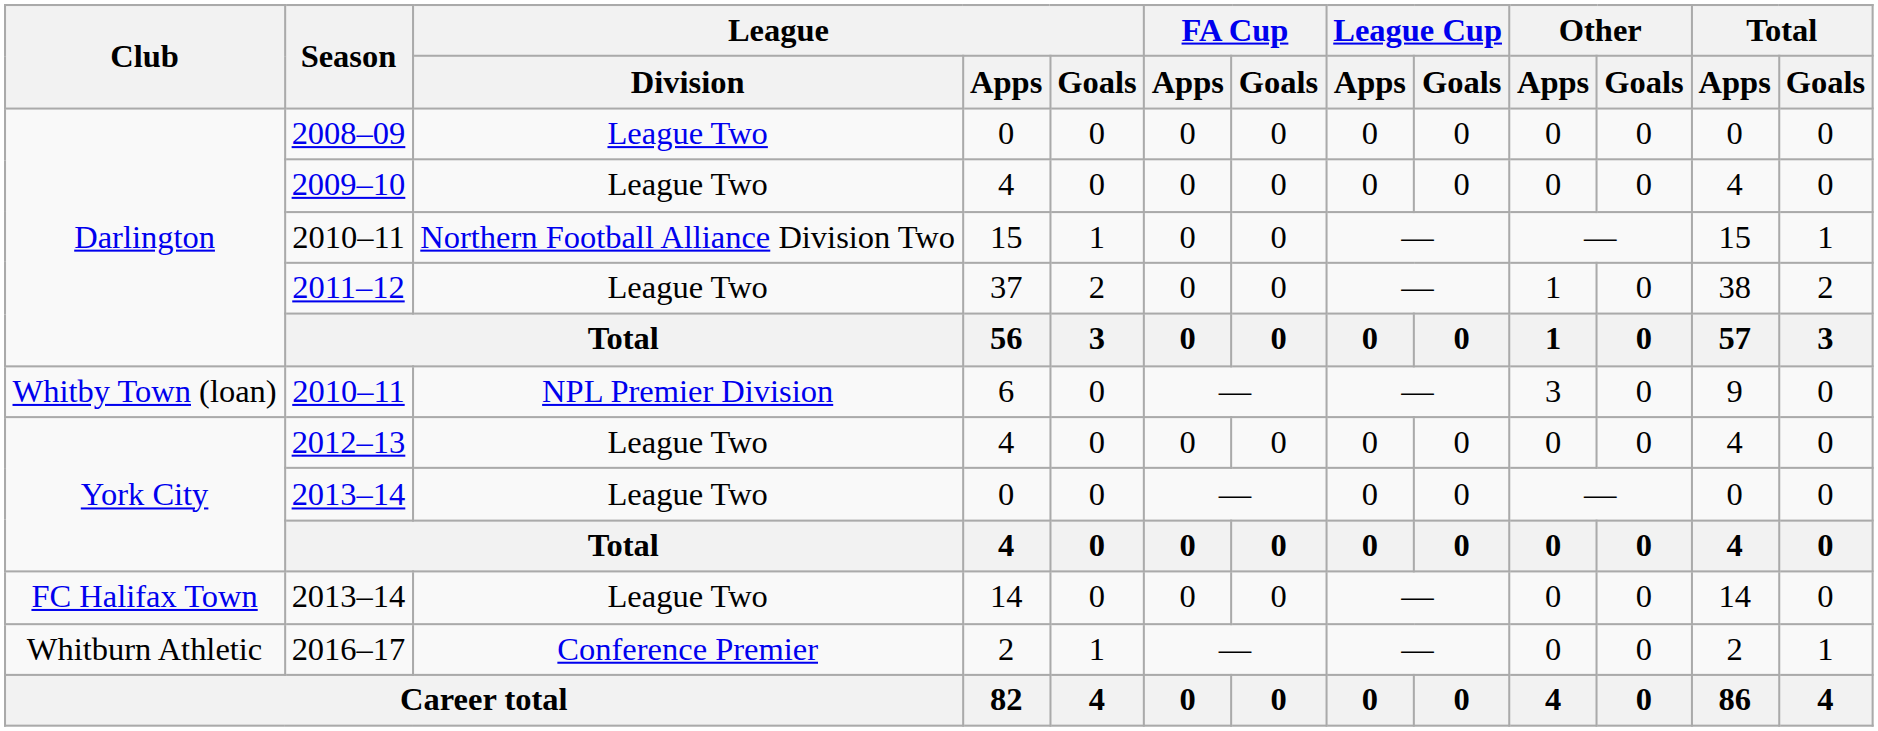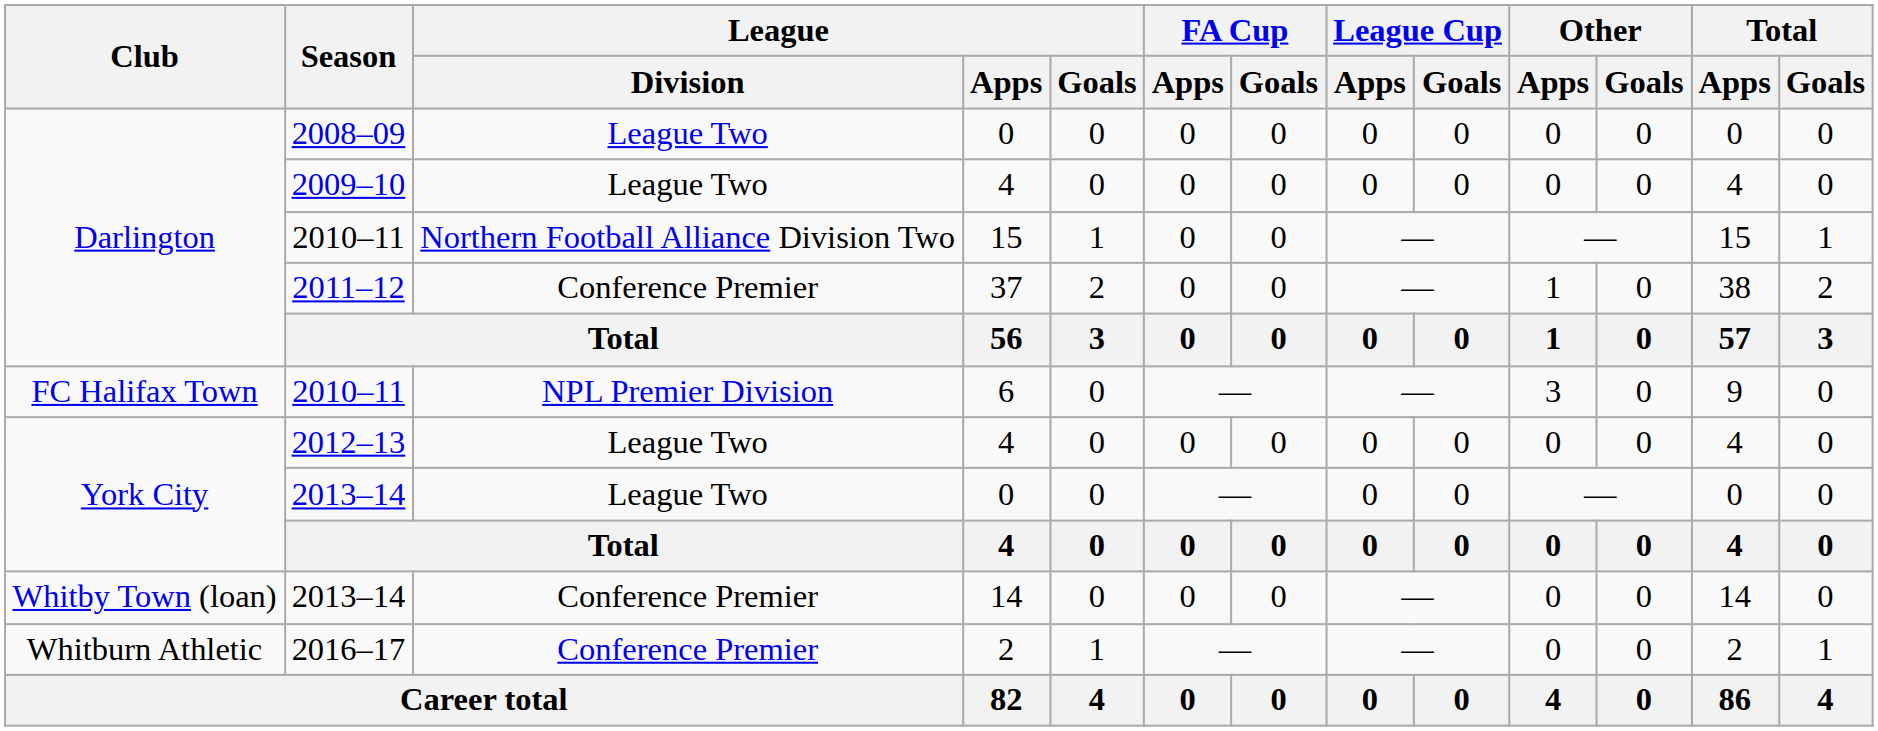 <table class=wikitable style="text-align: center;">
 <tr>
 <th rowspan=2>Club</th>
 <th rowspan=2>Season</th>
 <th colspan=3>League</th>
 <th colspan=2><a href='#'>FA Cup</a></th>
 <th colspan=2><a href='#'>League Cup</a></th>
 <th colspan=2>Other</th>
 <th colspan=2>Total</th>
 </tr>
 <tr>
 <th>Division</th>
 <th>Apps</th>
 <th>Goals</th>
 <th>Apps</th>
 <th>Goals</th>
 <th>Apps</th>
 <th>Goals</th>
 <th>Apps</th>
 <th>Goals</th>
 <th>Apps</th>
 <th>Goals</th>
 </tr>
 <tr>
 <td rowspan=5><a href='#'>Darlington</a></td>
 <td><a href='#'>2008–09</a></td>
 <td><a href='#'>League Two</a></td>
 <td>0</td>
 <td>0</td>
 <td>0</td>
 <td>0</td>
 <td>0</td>
 <td>0</td>
 <td>0</td>
 <td>0</td>
 <td>0</td>
 <td>0</td>
 </tr>
 <tr>
 <td><a href='#'>2009–10</a></td>
 <td>League Two</td>
 <td>4</td>
 <td>0</td>
 <td>0</td>
 <td>0</td>
 <td>0</td>
 <td>0</td>
 <td>0</td>
 <td>0</td>
 <td>4</td>
 <td>0</td>
 </tr>
 <tr>
 <td>2010–11</td>
 <td><a href='#'>Northern Football Alliance</a> Division Two</td>
 <td>15</td>
 <td>1</td>
 <td>0</td>
 <td>0</td>
 <td colspan=2>—</td>
 <td colspan=2>—</td>
 <td>15</td>
 <td>1</td>
 </tr>
 <tr>
 <td><a href='#'>2011–12</a></td>
-<td>League Two</td>
+<td>Conference Premier</td>
 <td>37</td>
 <td>2</td>
 <td>0</td>
 <td>0</td>
 <td colspan=2>—</td>
 <td>1</td>
 <td>0</td>
 <td>38</td>
 <td>2</td>
 </tr>
 <tr>
 <th colspan=2>Total</th>
 <th>56</th>
 <th>3</th>
 <th>0</th>
 <th>0</th>
 <th>0</th>
 <th>0</th>
 <th>1</th>
 <th>0</th>
 <th>57</th>
 <th>3</th>
 </tr>
 <tr>
-<td><a href='#'>Whitby Town</a> (loan)</td>
+<td><a href='#'>FC Halifax Town</a></td>
 <td><a href='#'>2010–11</a></td>
 <td><a href='#'>NPL Premier Division</a></td>
 <td>6</td>
 <td>0</td>
 <td colspan=2>—</td>
 <td colspan=2>—</td>
 <td>3</td>
 <td>0</td>
 <td>9</td>
 <td>0</td>
 </tr>
 <tr>
 <td rowspan=3><a href='#'>York City</a></td>
 <td><a href='#'>2012–13</a></td>
 <td>League Two</td>
 <td>4</td>
 <td>0</td>
 <td>0</td>
 <td>0</td>
 <td>0</td>
 <td>0</td>
 <td>0</td>
 <td>0</td>
 <td>4</td>
 <td>0</td>
 </tr>
 <tr>
 <td><a href='#'>2013–14</a></td>
 <td>League Two</td>
 <td>0</td>
 <td>0</td>
 <td colspan=2>—</td>
 <td>0</td>
 <td>0</td>
 <td colspan=2>—</td>
 <td>0</td>
 <td>0</td>
 </tr>
 <tr>
 <th colspan=2>Total</th>
 <th>4</th>
 <th>0</th>
 <th>0</th>
 <th>0</th>
 <th>0</th>
 <th>0</th>
 <th>0</th>
 <th>0</th>
 <th>4</th>
 <th>0</th>
 </tr>
 <tr>
-<td><a href='#'>FC Halifax Town</a></td>
+<td><a href='#'>Whitby Town</a> (loan)</td>
 <td>2013–14</td>
-<td>League Two</td>
+<td>Conference Premier</td>
 <td>14</td>
 <td>0</td>
 <td>0</td>
 <td>0</td>
 <td colspan=2>—</td>
 <td>0</td>
 <td>0</td>
 <td>14</td>
 <td>0</td>
 </tr>
 <tr>
 <td>Whitburn Athletic</td>
 <td>2016–17</td>
 <td><a href='#'>Conference Premier</a></td>
 <td>2</td>
 <td>1</td>
 <td colspan=2>—</td>
 <td colspan=2>—</td>
 <td>0</td>
 <td>0</td>
 <td>2</td>
 <td>1</td>
 </tr>
 <tr>
 <th colspan=3>Career total</th>
 <th>82</th>
 <th>4</th>
 <th>0</th>
 <th>0</th>
 <th>0</th>
 <th>0</th>
 <th>4</th>
 <th>0</th>
 <th>86</th>
 <th>4</th>
 </tr>
 </table>
